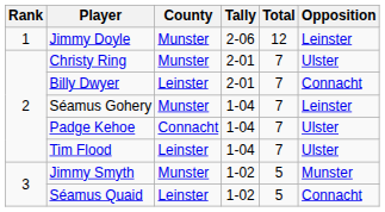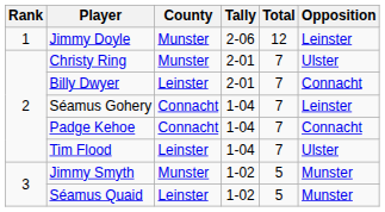 <table class="wikitable">
 <tr>
 <th>Rank</th>
 <th>Player</th>
 <th>County</th>
 <th>Tally</th>
 <th>Total</th>
 <th>Opposition</th>
 </tr>
 <tr>
 <td rowspan=1 align=center>1</td>
 <td><a href='#'>Jimmy Doyle</a></td>
 <td><a href='#'>Munster</a></td>
 <td align=center>2-06</td>
 <td align=center>12</td>
 <td><a href='#'>Leinster</a></td>
 </tr>
 <tr>
 <td rowspan=5 align=center>2</td>
 <td><a href='#'>Christy Ring</a></td>
 <td><a href='#'>Munster</a></td>
 <td align=center>2-01</td>
 <td align=center>7</td>
 <td><a href='#'>Ulster</a></td>
 </tr>
 <tr>
 <td><a href='#'>Billy Dwyer</a></td>
 <td><a href='#'>Leinster</a></td>
 <td align=center>2-01</td>
 <td align=center>7</td>
 <td><a href='#'>Connacht</a></td>
 </tr>
 <tr>
 <td>Séamus Gohery</td>
-<td><a href='#'>Munster</a></td>
+<td><a href='#'>Connacht</a></td>
 <td align=center>1-04</td>
 <td align=center>7</td>
 <td><a href='#'>Leinster</a></td>
 </tr>
 <tr>
 <td><a href='#'>Padge Kehoe</a></td>
 <td><a href='#'>Connacht</a></td>
 <td align=center>1-04</td>
 <td align=center>7</td>
-<td><a href='#'>Ulster</a></td>
+<td><a href='#'>Connacht</a></td>
 </tr>
 <tr>
 <td><a href='#'>Tim Flood</a></td>
 <td><a href='#'>Leinster</a></td>
 <td align=center>1-04</td>
 <td align=center>7</td>
 <td><a href='#'>Ulster</a></td>
 </tr>
 <tr>
 <td rowspan=2 align=center>3</td>
 <td><a href='#'>Jimmy Smyth</a></td>
 <td><a href='#'>Munster</a></td>
 <td align=center>1-02</td>
 <td align=center>5</td>
 <td><a href='#'>Munster</a></td>
 </tr>
 <tr>
 <td><a href='#'>Séamus Quaid</a></td>
 <td><a href='#'>Leinster</a></td>
 <td align=center>1-02</td>
 <td align=center>5</td>
-<td><a href='#'>Connacht</a></td>
+<td><a href='#'>Munster</a></td>
 </tr>
 </table>
